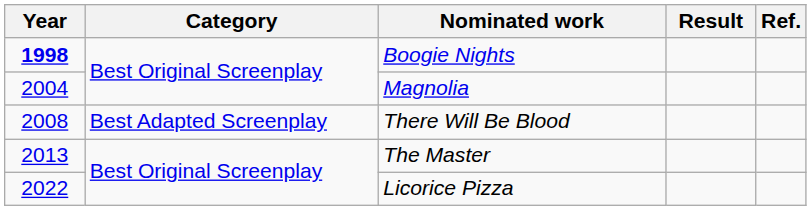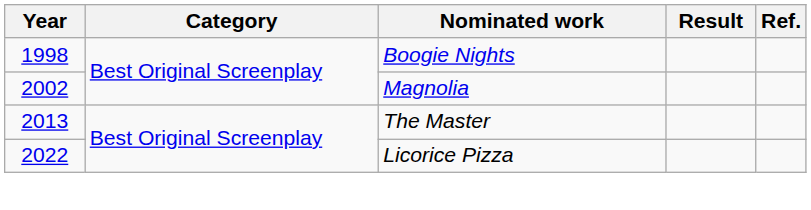 <table class=wikitable>
 <tr>
 <th scope="col" style="width:5em;">Year</th>
 <th scope="col" style="width:26em;">Category</th>
 <th scope="col" style="width:25em;">Nominated work</th>
 <th scope="col" style="width:5em;">Result</th>
 <th>Ref.</th>
 </tr>
 <tr>
-<td style="text-align:center;"><strong><a href='#'>1998</a></strong></td>
+<td style="text-align:center;"><a href='#'>1998</a></td>
 <td rowspan="2"><a href='#'>Best Original Screenplay</a></td>
 <td><em><a href='#'>Boogie Nights</a></em></td>
 <td></td>
 <td></td>
 </tr>
 <tr>
-<td style="text-align:center;"><a href='#'>2004</a></td>
+<td style="text-align:center;"><a href='#'>2002</a></td>
 <td><em><a href='#'>Magnolia</a></em></td>
-<td></td>
-<td></td>
-</tr>
-<tr>
-<td style="text-align:center;"><a href='#'>2008</a></td>
-<td><a href='#'>Best Adapted Screenplay</a></td>
-<td><em>There Will Be Blood</em></td>
 <td></td>
 <td></td>
 </tr>
 <tr>
 <td style="text-align:center;"><a href='#'>2013</a></td>
 <td rowspan="2"><a href='#'>Best Original Screenplay</a></td>
 <td><em>The Master</em></td>
 <td></td>
 <td></td>
 </tr>
 <tr>
 <td style="text-align:center;"><a href='#'>2022</a></td>
 <td><em>Licorice Pizza</em></td>
 <td></td>
 <td></td>
 </tr>
 </table>
